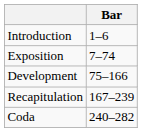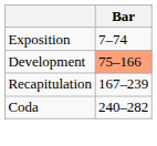 <table class="wikitable">
 <tr>
 <th></th>
 <th>Bar</th>
-</tr>
-<tr>
-<td>Introduction</td>
-<td>1–6</td>
 </tr>
 <tr>
 <td>Exposition</td>
 <td>7–74</td>
 </tr>
 <tr>
 <td>Development</td>
-<td>75–166</td>
+<td style="background: lightsalmon;">75–166</td>
 </tr>
 <tr>
 <td>Recapitulation</td>
 <td>167–239</td>
 </tr>
 <tr>
 <td>Coda</td>
 <td>240–282</td>
 </tr>
 </table>
